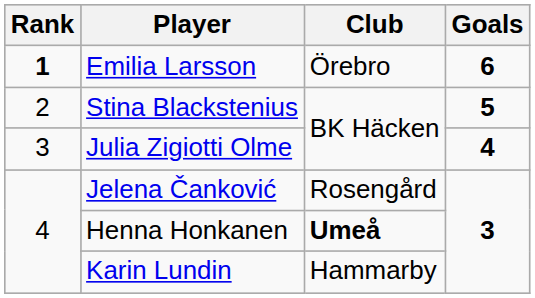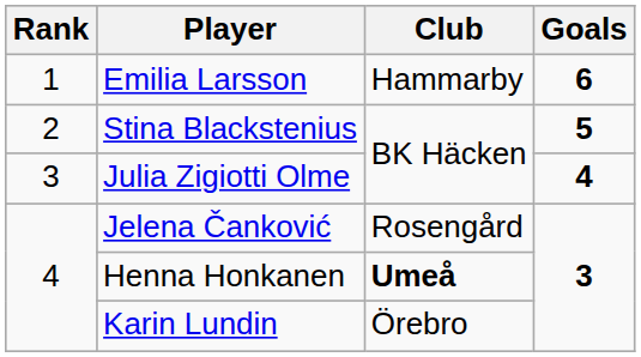 <table class="wikitable" style="text-align:center">
 <tr>
 <th>Rank</th>
 <th>Player</th>
 <th>Club</th>
 <th>Goals</th>
 </tr>
 <tr>
-<td><strong>1</strong></td>
+<td>1</td>
 <td align="left"> <a href='#'>Emilia Larsson</a></td>
-<td align="left">Örebro</td>
+<td align="left">Hammarby</td>
 <td><strong>6</strong></td>
 </tr>
 <tr>
 <td>2</td>
 <td align="left"> <a href='#'>Stina Blackstenius</a></td>
 <td rowspan=2>BK Häcken</td>
 <td><strong>5</strong></td>
 </tr>
 <tr>
 <td>3</td>
 <td align="left"> <a href='#'>Julia Zigiotti Olme</a></td>
 <td><strong>4</strong></td>
 </tr>
 <tr>
 <td rowspan=3>4</td>
 <td align="left"> <a href='#'>Jelena Čanković</a></td>
 <td align="left">Rosengård</td>
 <td rowspan=3><strong>3</strong></td>
 </tr>
 <tr>
 <td align="left"> Henna Honkanen</td>
 <td align="left"><strong>Umeå</strong></td>
 </tr>
 <tr>
 <td align="left"> <a href='#'>Karin Lundin</a></td>
-<td align="left">Hammarby</td>
+<td align="left">Örebro</td>
 </tr>
 </table>
